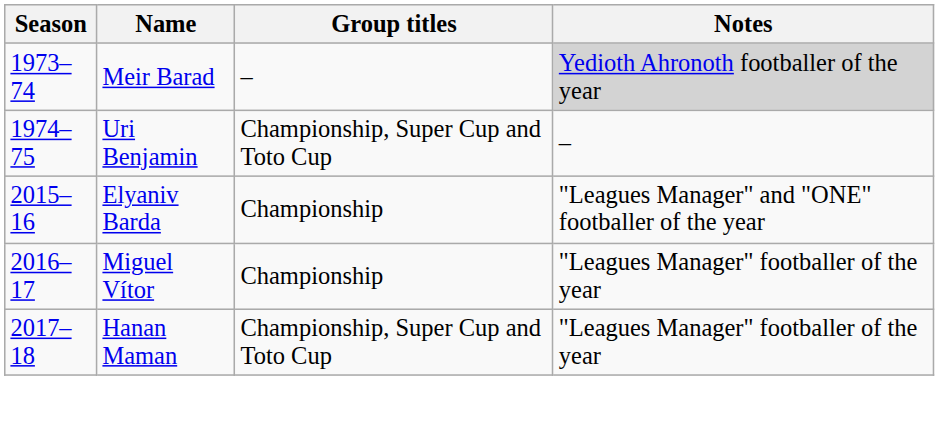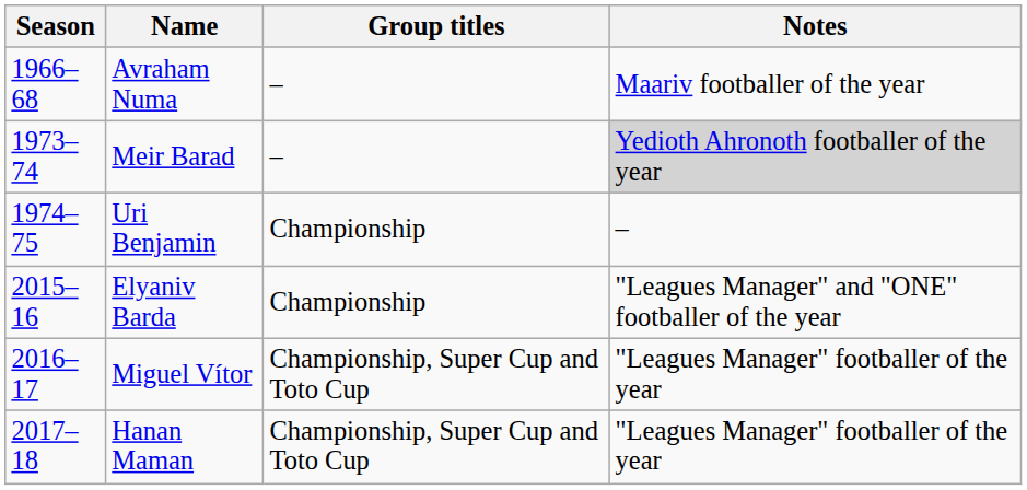 <table class="wikitable">
 <tr>
 <th>Season</th>
 <th>Name</th>
 <th>Group titles</th>
 <th>Notes</th>
+</tr>
+<tr>
+<td><a href='#'>1966–68</a></td>
+<td><a href='#'>Avraham Numa</a></td>
+<td>–</td>
+<td><a href='#'>Maariv</a> footballer of the year</td>
 </tr>
 <tr>
 <td><a href='#'>1973–74</a></td>
 <td><a href='#'>Meir Barad</a></td>
 <td>–</td>
 <td style="background: lightgrey;"><a href='#'>Yedioth Ahronoth</a> footballer of the year</td>
 </tr>
 <tr>
 <td><a href='#'>1974–75</a></td>
 <td><a href='#'>Uri Benjamin</a></td>
-<td>Championship, Super Cup and Toto Cup</td>
+<td>Championship</td>
 <td>–</td>
 </tr>
 <tr>
 <td><a href='#'>2015–16</a></td>
 <td><a href='#'>Elyaniv Barda</a></td>
 <td>Championship</td>
 <td>"Leagues Manager" and "ONE" footballer of the year</td>
 </tr>
 <tr>
 <td><a href='#'>2016–17</a></td>
 <td><a href='#'>Miguel Vítor</a></td>
-<td>Championship</td>
+<td>Championship, Super Cup and Toto Cup</td>
 <td>"Leagues Manager" footballer of the year</td>
 </tr>
 <tr>
 <td><a href='#'>2017–18</a></td>
 <td><a href='#'>Hanan Maman</a></td>
 <td>Championship, Super Cup and Toto Cup</td>
 <td>"Leagues Manager" footballer of the year</td>
 </tr>
 </table>
